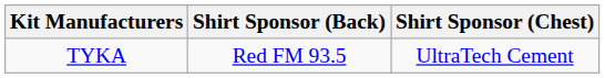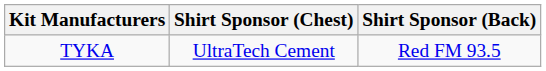 <table class="wikitable" style="text-align: center;">
 <tr>
 <th>Kit Manufacturers</th>
+<th>Shirt Sponsor (Chest)</th>
 <th>Shirt Sponsor (Back)</th>
-<th>Shirt Sponsor (Chest)</th>
 </tr>
 <tr>
 <td><a href='#'>TYKA</a></td>
+<td><a href='#'>UltraTech Cement</a></td>
 <td><a href='#'>Red FM 93.5</a></td>
-<td><a href='#'>UltraTech Cement</a></td>
 </tr>
 </table>
